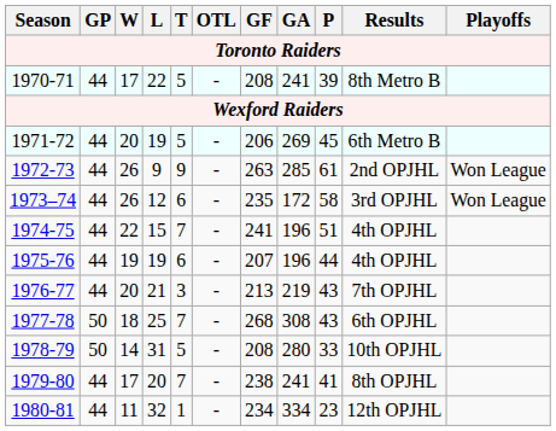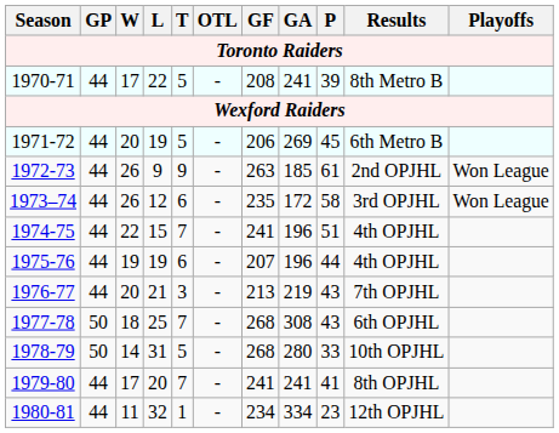 <table class="wikitable" style="text-align:center">
 <tr bgcolor="#dddddd">
 <th>Season</th>
 <th>GP</th>
 <th>W</th>
 <th>L</th>
 <th>T</th>
 <th>OTL</th>
 <th>GF</th>
 <th>GA</th>
 <th>P</th>
 <th>Results</th>
 <th>Playoffs</th>
 </tr>
 <tr bgcolor="#ffeeee">
 <td colspan=11><strong><em>Toronto Raiders</em></strong></td>
 </tr>
 <tr bgcolor="#eeffff">
 <td>1970-71</td>
 <td>44</td>
 <td>17</td>
 <td>22</td>
 <td>5</td>
 <td>-</td>
 <td>208</td>
 <td>241</td>
 <td>39</td>
 <td>8th Metro B</td>
 <td></td>
 </tr>
 <tr bgcolor="#ffeeee">
 <td colspan=11><strong><em>Wexford Raiders</em></strong></td>
 </tr>
 <tr bgcolor="#eeffff">
 <td>1971-72</td>
 <td>44</td>
 <td>20</td>
 <td>19</td>
 <td>5</td>
 <td>-</td>
 <td>206</td>
 <td>269</td>
 <td>45</td>
 <td>6th Metro B</td>
 <td></td>
 </tr>
 <tr>
 <td><a href='#'>1972-73</a></td>
 <td>44</td>
 <td>26</td>
 <td>9</td>
 <td>9</td>
 <td>-</td>
 <td>263</td>
-<td>285</td>
+<td>185</td>
 <td>61</td>
 <td>2nd OPJHL</td>
 <td>Won League</td>
 </tr>
 <tr>
 <td><a href='#'>1973–74</a></td>
 <td>44</td>
 <td>26</td>
 <td>12</td>
 <td>6</td>
 <td>-</td>
 <td>235</td>
 <td>172</td>
 <td>58</td>
 <td>3rd OPJHL</td>
 <td>Won League</td>
 </tr>
 <tr>
 <td><a href='#'>1974-75</a></td>
 <td>44</td>
 <td>22</td>
 <td>15</td>
 <td>7</td>
 <td>-</td>
 <td>241</td>
 <td>196</td>
 <td>51</td>
 <td>4th OPJHL</td>
 <td></td>
 </tr>
 <tr>
 <td><a href='#'>1975-76</a></td>
 <td>44</td>
 <td>19</td>
 <td>19</td>
 <td>6</td>
 <td>-</td>
 <td>207</td>
 <td>196</td>
 <td>44</td>
 <td>4th OPJHL</td>
 <td></td>
 </tr>
 <tr>
 <td><a href='#'>1976-77</a></td>
 <td>44</td>
 <td>20</td>
 <td>21</td>
 <td>3</td>
 <td>-</td>
 <td>213</td>
 <td>219</td>
 <td>43</td>
 <td>7th OPJHL</td>
 <td></td>
 </tr>
 <tr>
 <td><a href='#'>1977-78</a></td>
 <td>50</td>
 <td>18</td>
 <td>25</td>
 <td>7</td>
 <td>-</td>
 <td>268</td>
 <td>308</td>
 <td>43</td>
 <td>6th OPJHL</td>
 <td></td>
 </tr>
 <tr>
 <td><a href='#'>1978-79</a></td>
 <td>50</td>
 <td>14</td>
 <td>31</td>
 <td>5</td>
 <td>-</td>
-<td>208</td>
+<td>268</td>
 <td>280</td>
 <td>33</td>
 <td>10th OPJHL</td>
 <td></td>
 </tr>
 <tr>
 <td><a href='#'>1979-80</a></td>
 <td>44</td>
 <td>17</td>
 <td>20</td>
 <td>7</td>
 <td>-</td>
-<td>238</td>
+<td>241</td>
 <td>241</td>
 <td>41</td>
 <td>8th OPJHL</td>
 <td></td>
 </tr>
 <tr>
 <td><a href='#'>1980-81</a></td>
 <td>44</td>
 <td>11</td>
 <td>32</td>
 <td>1</td>
 <td>-</td>
 <td>234</td>
 <td>334</td>
 <td>23</td>
 <td>12th OPJHL</td>
 <td></td>
 </tr>
 </table>
